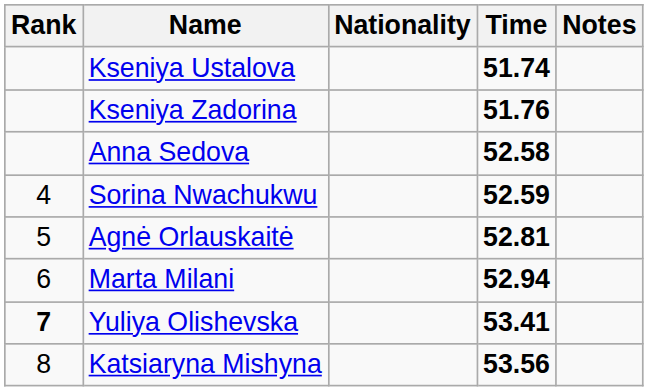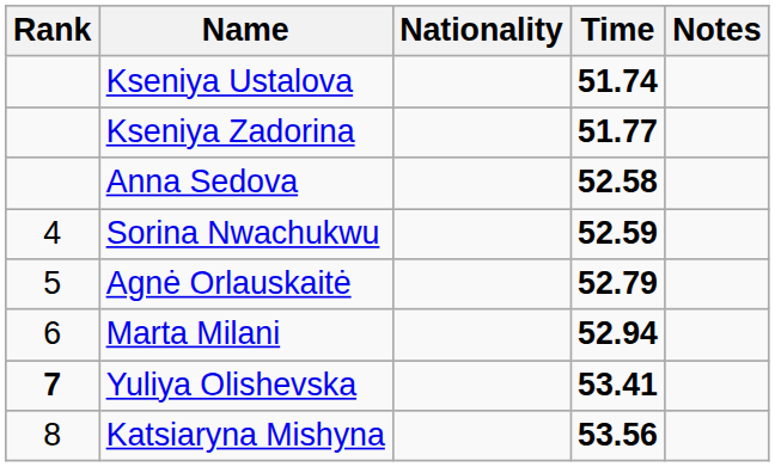 <table class="wikitable sortable" style="text-align:center">
 <tr>
 <th>Rank</th>
 <th>Name</th>
 <th>Nationality</th>
 <th>Time</th>
 <th>Notes</th>
 </tr>
 <tr>
 <td></td>
 <td align=left><a href='#'>Kseniya Ustalova</a></td>
 <td align=left></td>
 <td><strong>51.74</strong></td>
 <td></td>
 </tr>
 <tr>
 <td></td>
 <td align=left><a href='#'>Kseniya Zadorina</a></td>
 <td align=left></td>
-<td><strong>51.76</strong></td>
+<td><strong>51.77</strong></td>
 <td></td>
 </tr>
 <tr>
 <td></td>
 <td align=left><a href='#'>Anna Sedova</a></td>
 <td align=left></td>
 <td><strong>52.58</strong></td>
 <td></td>
 </tr>
 <tr>
 <td>4</td>
 <td align=left><a href='#'>Sorina Nwachukwu</a></td>
 <td align=left></td>
 <td><strong>52.59</strong></td>
 <td></td>
 </tr>
 <tr>
 <td>5</td>
 <td align=left><a href='#'>Agnė Orlauskaitė</a></td>
 <td align=left></td>
-<td><strong>52.81</strong></td>
+<td><strong>52.79</strong></td>
 <td></td>
 </tr>
 <tr>
 <td>6</td>
 <td align=left><a href='#'>Marta Milani</a></td>
 <td align=left></td>
 <td><strong>52.94</strong></td>
 <td></td>
 </tr>
 <tr>
 <td><strong>7</strong></td>
 <td align=left><a href='#'>Yuliya Olishevska</a></td>
 <td align=left></td>
 <td><strong>53.41</strong></td>
 <td></td>
 </tr>
 <tr>
 <td>8</td>
 <td align=left><a href='#'>Katsiaryna Mishyna</a></td>
 <td align=left></td>
 <td><strong>53.56</strong></td>
 <td></td>
 </tr>
 </table>
